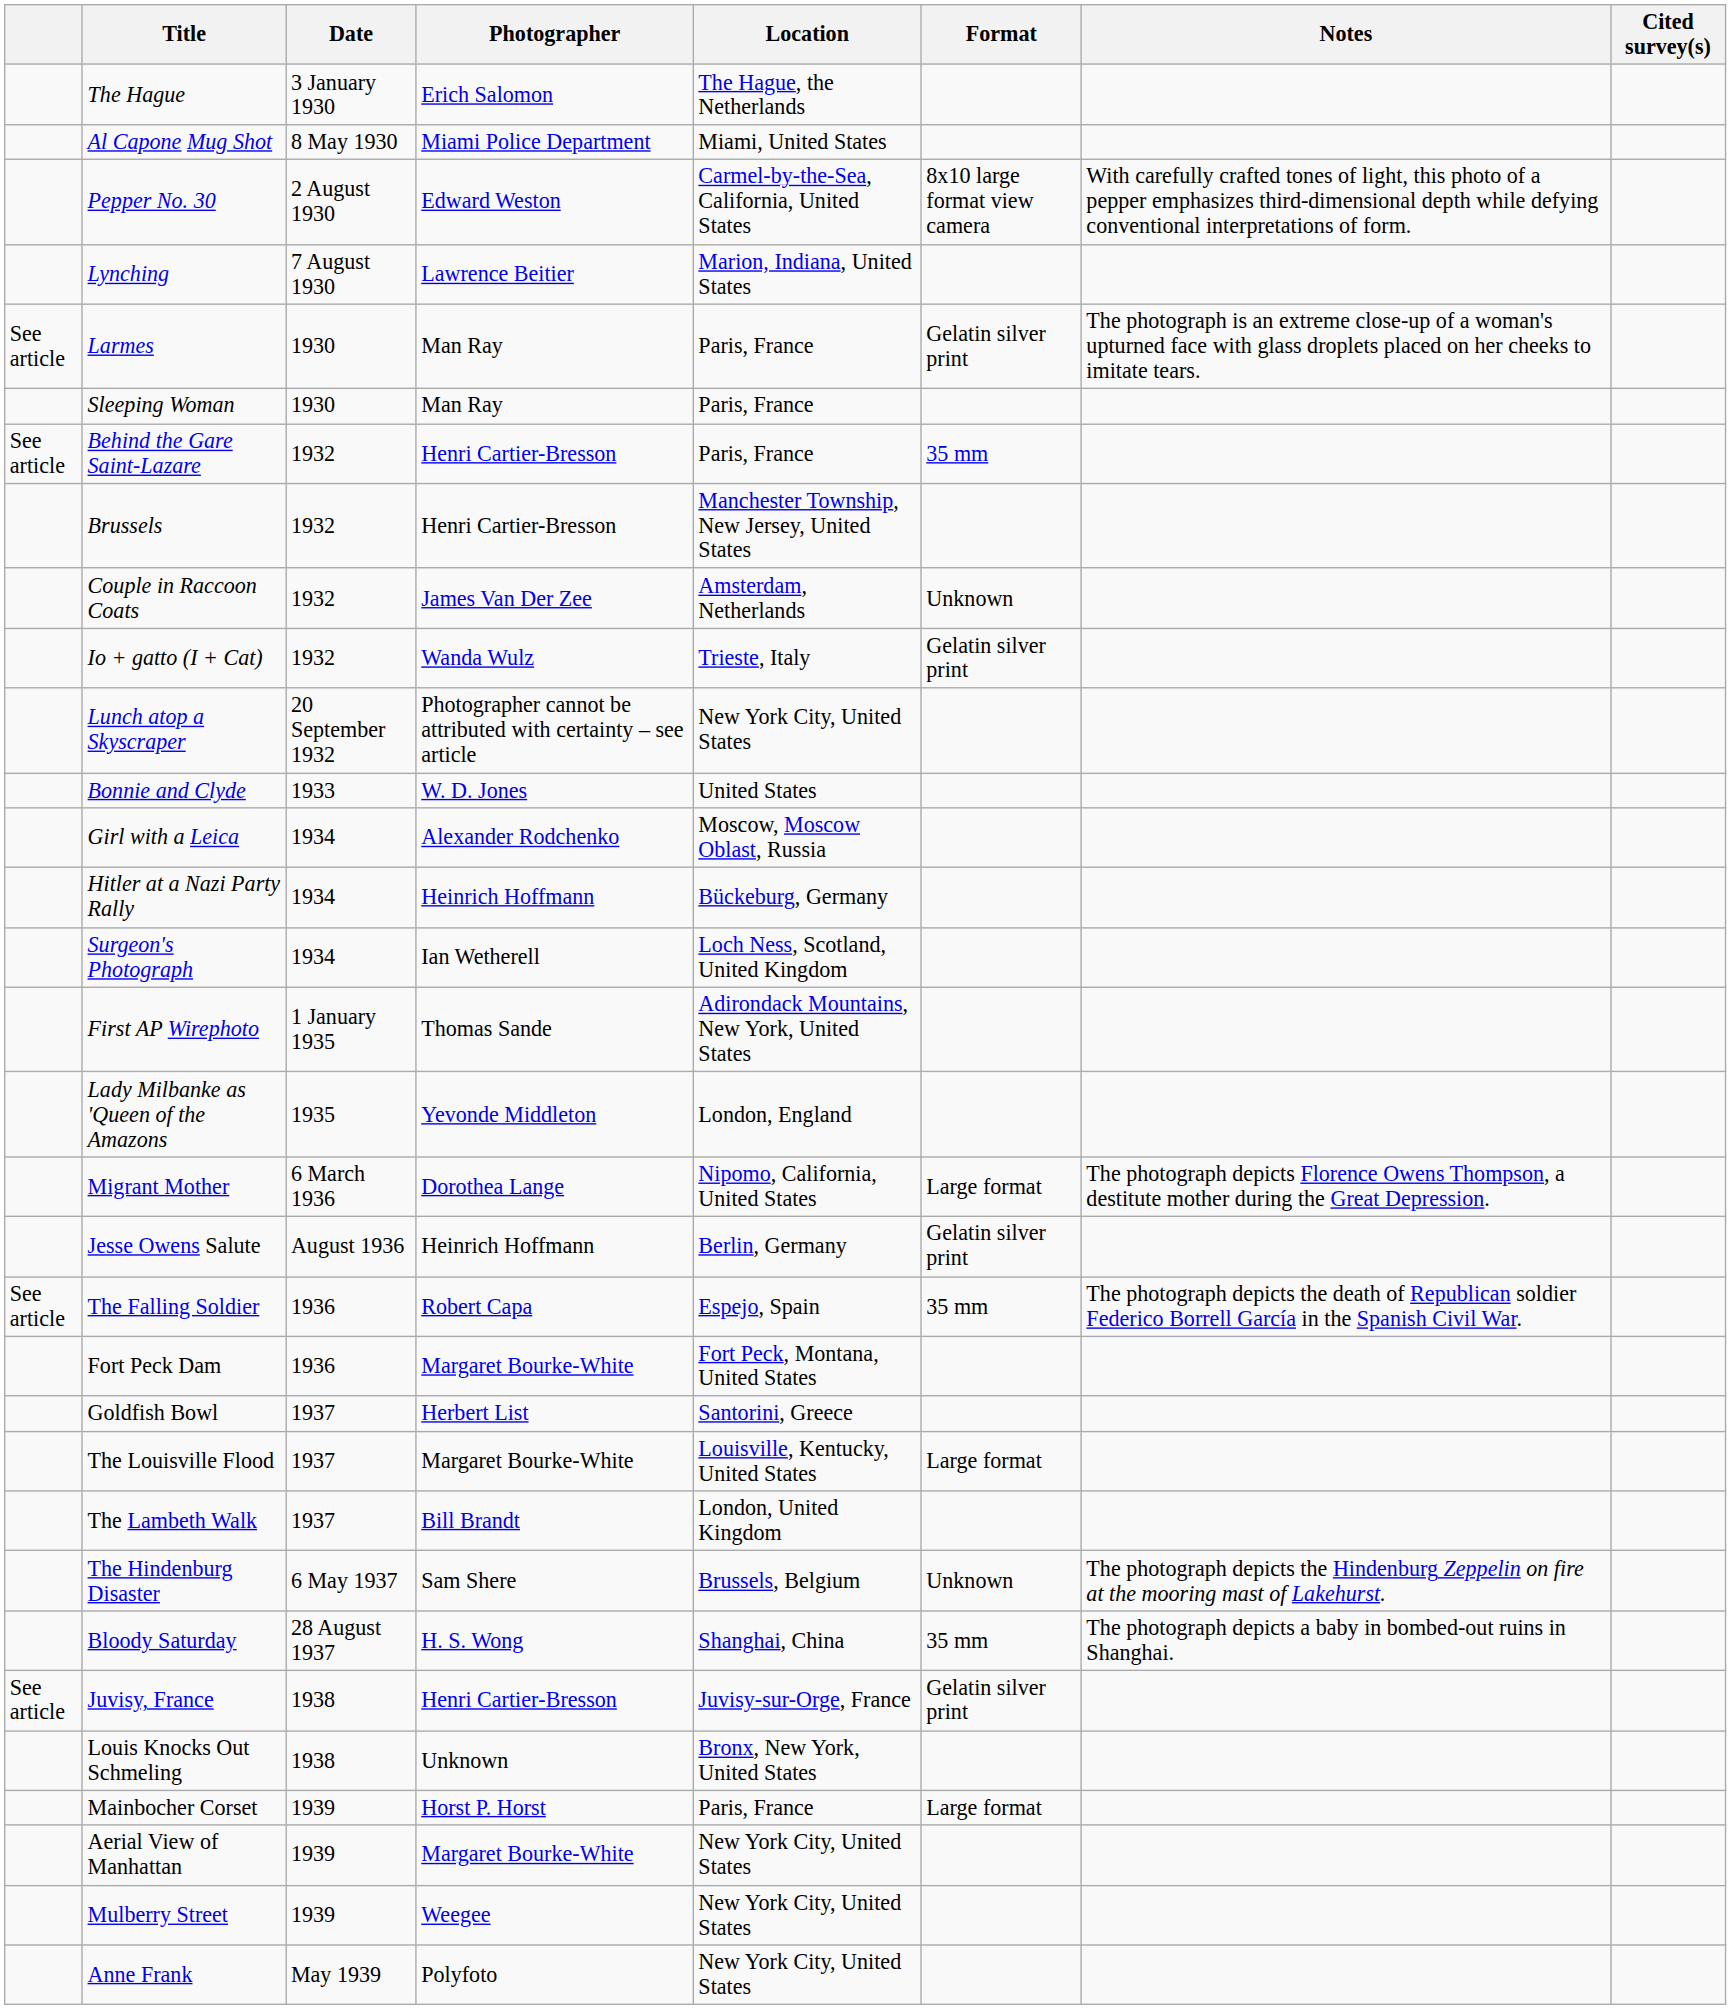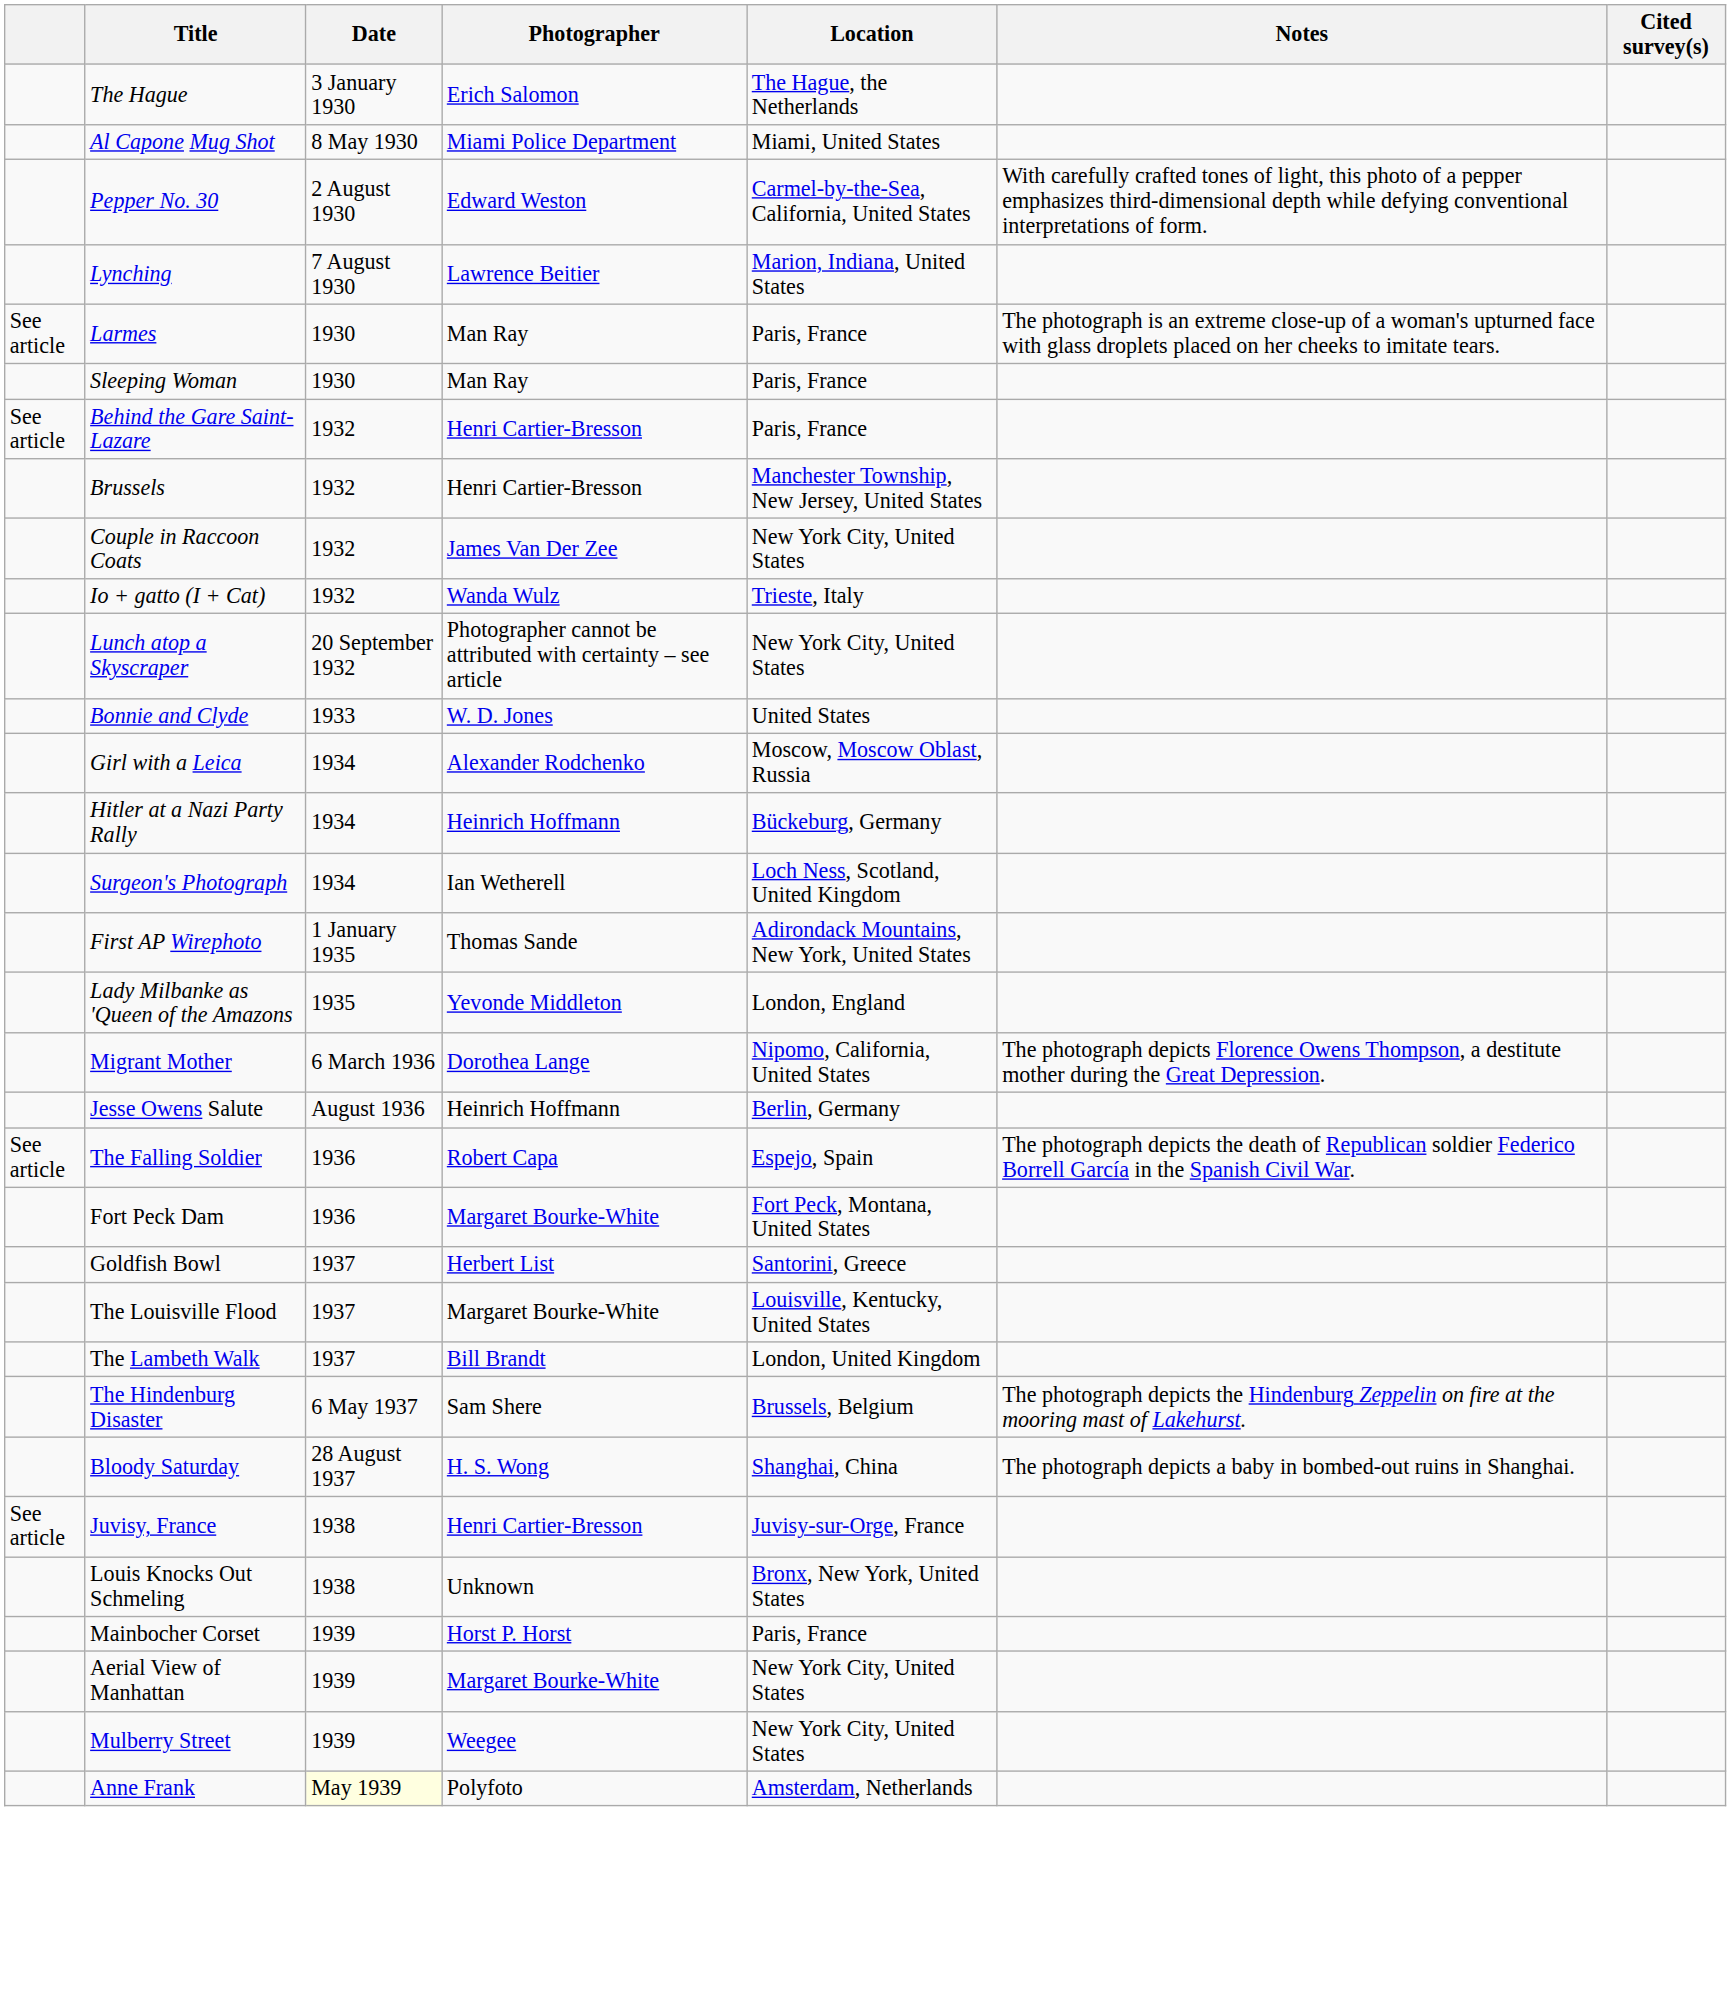 <table class="wikitable">
 <tr>
 <th></th>
 <th>Title</th>
 <th>Date</th>
 <th>Photographer</th>
 <th>Location</th>
-<th>Format</th>
 <th>Notes</th>
 <th>Cited survey(s)</th>
 </tr>
 <tr>
 <td></td>
 <td><em>The Hague</em></td>
 <td>3 January 1930</td>
 <td><a href='#'>Erich Salomon</a></td>
 <td><a href='#'>The Hague</a>, the Netherlands</td>
 <td></td>
 <td></td>
-<td></td>
 </tr>
 <tr>
 <td></td>
 <td><em><a href='#'>Al Capone</a> <a href='#'>Mug Shot</a></em></td>
 <td>8 May 1930</td>
 <td><a href='#'>Miami Police Department</a></td>
 <td>Miami, United States</td>
 <td></td>
 <td></td>
-<td></td>
 </tr>
 <tr>
 <td></td>
 <td><em><a href='#'>Pepper No. 30</a></em></td>
 <td>2 August 1930</td>
 <td><a href='#'>Edward Weston</a></td>
 <td><a href='#'>Carmel-by-the-Sea</a>, California, United States</td>
-<td>8x10 large format view camera</td>
 <td>With carefully crafted tones of light, this photo of a pepper emphasizes third-dimensional depth while defying conventional interpretations of form.</td>
 <td></td>
 </tr>
 <tr>
 <td></td>
 <td><a href='#'><em>Lynching</em></a></td>
 <td>7 August 1930</td>
 <td><a href='#'>Lawrence Beitier</a></td>
 <td><a href='#'>Marion, Indiana</a>, United States</td>
 <td></td>
 <td></td>
-<td></td>
 </tr>
 <tr>
 <td>See article</td>
 <td><em><a href='#'>Larmes</a></em></td>
 <td>1930</td>
 <td>Man Ray</td>
 <td>Paris, France</td>
-<td>Gelatin silver print</td>
 <td>The photograph is an extreme close-up of a woman's upturned face with glass droplets placed on her cheeks to imitate tears.</td>
 <td></td>
 </tr>
 <tr>
 <td></td>
 <td><em>Sleeping Woman</em></td>
 <td>1930</td>
 <td>Man Ray</td>
 <td>Paris, France</td>
 <td></td>
 <td></td>
-<td></td>
 </tr>
 <tr>
 <td>See article</td>
 <td><em><a href='#'>Behind the Gare Saint-Lazare</a></em></td>
 <td>1932</td>
 <td><a href='#'>Henri Cartier-Bresson</a></td>
 <td>Paris, France</td>
-<td><a href='#'>35 mm</a></td>
 <td></td>
 <td></td>
 </tr>
 <tr>
 <td></td>
 <td><em>Brussels</em></td>
 <td>1932</td>
 <td>Henri Cartier-Bresson</td>
 <td><a href='#'>Manchester Township</a>, New Jersey, United States</td>
 <td></td>
 <td></td>
-<td></td>
 </tr>
 <tr>
 <td></td>
 <td><em>Couple in Raccoon Coats</em></td>
 <td>1932</td>
 <td><a href='#'>James Van Der Zee</a></td>
-<td><a href='#'>Amsterdam</a>, Netherlands</td>
-<td>Unknown</td>
+<td>New York City, United States</td>
 <td></td>
 <td></td>
 </tr>
 <tr>
 <td></td>
 <td><em>Io + gatto (I + Cat)</em></td>
 <td>1932</td>
 <td><a href='#'>Wanda Wulz</a></td>
 <td><a href='#'>Trieste</a>, Italy</td>
-<td>Gelatin silver print</td>
 <td></td>
 <td></td>
 </tr>
 <tr>
 <td></td>
 <td><em><a href='#'>Lunch atop a Skyscraper</a></em></td>
 <td>20 September 1932</td>
 <td>Photographer cannot be attributed with certainty – see article</td>
 <td>New York City, United States</td>
 <td></td>
 <td></td>
-<td></td>
 </tr>
 <tr>
 <td></td>
 <td><em><a href='#'>Bonnie and Clyde</a></em></td>
 <td>1933</td>
 <td><a href='#'>W. D. Jones</a></td>
 <td>United States</td>
-<td></td>
 <td></td>
 <td></td>
 </tr>
 <tr>
 <td></td>
 <td><em>Girl with a <a href='#'>Leica</a></em></td>
 <td>1934</td>
 <td><a href='#'>Alexander Rodchenko</a></td>
 <td>Moscow, <a href='#'>Moscow Oblast</a>, Russia</td>
 <td></td>
 <td></td>
-<td></td>
 </tr>
 <tr>
 <td></td>
 <td><em>Hitler at a Nazi Party Rally</em></td>
 <td>1934</td>
 <td><a href='#'>Heinrich Hoffmann</a></td>
 <td><a href='#'>Bückeburg</a>, Germany</td>
-<td></td>
 <td></td>
 <td></td>
 </tr>
 <tr>
 <td></td>
 <td><em><a href='#'>Surgeon's Photograph</a></em></td>
 <td>1934</td>
 <td>Ian Wetherell</td>
 <td><a href='#'>Loch Ness</a>, Scotland, United Kingdom</td>
 <td></td>
 <td></td>
-<td></td>
 </tr>
 <tr>
 <td></td>
 <td><em>First AP <a href='#'>Wirephoto</a></em></td>
 <td>1 January 1935</td>
 <td>Thomas Sande</td>
 <td><a href='#'>Adirondack Mountains</a>, New York, United States</td>
-<td></td>
 <td></td>
 <td></td>
 </tr>
 <tr>
 <td></td>
 <td><em>Lady Milbanke as 'Queen of the Amazons<strong></td>
 <td>1935</td>
 <td><a href='#'>Yevonde Middleton</a></td>
 <td>London, England</td>
 <td></td>
 <td></td>
-<td></td>
 </tr>
 <tr>
 <td></td>
 <td></em><a href='#'>Migrant Mother</a><em></td>
 <td>6 March 1936</td>
 <td><a href='#'>Dorothea Lange</a></td>
 <td><a href='#'>Nipomo</a>, California, United States</td>
-<td>Large format</td>
 <td>The photograph depicts <a href='#'>Florence Owens Thompson</a>, a destitute mother during the <a href='#'>Great Depression</a>.</td>
 <td></td>
 </tr>
 <tr>
 <td></td>
 <td></em><a href='#'>Jesse Owens</a> Salute<em></td>
 <td>August 1936</td>
 <td>Heinrich Hoffmann</td>
 <td><a href='#'>Berlin</a>, Germany</td>
-<td>Gelatin silver print</td>
 <td></td>
 <td></td>
 </tr>
 <tr>
 <td>See article</td>
 <td></em><a href='#'>The Falling Soldier</a><em></td>
 <td>1936</td>
 <td><a href='#'>Robert Capa</a></td>
 <td><a href='#'>Espejo</a>, Spain</td>
-<td>35 mm</td>
 <td>The photograph depicts the death of <a href='#'>Republican</a> soldier <a href='#'>Federico Borrell García</a> in the <a href='#'>Spanish Civil War</a>.</td>
 <td></td>
 </tr>
 <tr>
 <td></td>
 <td></em>Fort Peck Dam<em></td>
 <td>1936</td>
 <td><a href='#'>Margaret Bourke-White</a></td>
 <td><a href='#'>Fort Peck</a>, Montana, United States</td>
 <td></td>
 <td></td>
-<td></td>
 </tr>
 <tr>
 <td></td>
 <td></em>Goldfish Bowl<em></td>
 <td>1937</td>
 <td><a href='#'>Herbert List</a></td>
 <td><a href='#'>Santorini</a>, Greece</td>
 <td></td>
 <td></td>
-<td></td>
 </tr>
 <tr>
 <td></td>
 <td></em>The Louisville Flood<em></td>
 <td>1937</td>
 <td>Margaret Bourke-White</td>
 <td><a href='#'>Louisville</a>, Kentucky, United States</td>
-<td>Large format</td>
 <td></td>
 <td></td>
 </tr>
 <tr>
 <td></td>
 <td></em>The <a href='#'>Lambeth Walk</a><em></td>
 <td>1937</td>
 <td><a href='#'>Bill Brandt</a></td>
 <td>London, United Kingdom</td>
 <td></td>
 <td></td>
-<td></td>
 </tr>
 <tr>
 <td></td>
 <td></em><a href='#'>The Hindenburg Disaster</a><em></td>
 <td>6 May 1937</td>
 <td>Sam Shere</td>
 <td><a href='#'>Brussels</a>, Belgium</td>
-<td>Unknown</td>
 <td>The photograph depicts the <a href='#'></em>Hindenburg<em> Zeppelin</a> on fire at the mooring mast of <a href='#'>Lakehurst</a>.</td>
 <td></td>
 </tr>
 <tr>
 <td></td>
 <td></em><a href='#'>Bloody Saturday</a><em></td>
 <td>28 August 1937</td>
 <td><a href='#'>H. S. Wong</a></td>
 <td><a href='#'>Shanghai</a>, China</td>
-<td>35 mm</td>
 <td>The photograph depicts a baby in bombed-out ruins in Shanghai.</td>
 <td></td>
 </tr>
 <tr>
 <td>See article</td>
 <td></em><a href='#'>Juvisy, France</a><em></td>
 <td>1938</td>
 <td><a href='#'>Henri Cartier‐Bresson</a></td>
 <td><a href='#'>Juvisy-sur-Orge</a>, France</td>
-<td>Gelatin silver print</td>
 <td></td>
 <td></td>
 </tr>
 <tr>
 <td></td>
 <td></em>Louis Knocks Out Schmeling<em></td>
 <td>1938</td>
 <td>Unknown</td>
 <td><a href='#'>Bronx</a>, New York, United States</td>
 <td></td>
 <td></td>
-<td></td>
 </tr>
 <tr>
 <td></td>
 <td></em>Mainbocher Corset<em></td>
 <td>1939</td>
 <td><a href='#'>Horst P. Horst</a></td>
 <td>Paris, France</td>
-<td>Large format</td>
 <td></td>
 <td></td>
 </tr>
 <tr>
 <td></td>
 <td></em>Aerial View of Manhattan<em></td>
 <td>1939</td>
 <td><a href='#'>Margaret Bourke-White</a></td>
 <td>New York City, United States</td>
 <td></td>
 <td></td>
-<td></td>
 </tr>
 <tr>
 <td></td>
 <td></em><a href='#'>Mulberry Street</a><em></td>
 <td>1939</td>
 <td><a href='#'>Weegee</a></td>
 <td>New York City, United States</td>
 <td></td>
 <td></td>
-<td></td>
 </tr>
 <tr>
 <td></td>
 <td></em><a href='#'>Anne Frank</a><em></td>
-<td>May 1939</td>
+<td style="background: lightyellow;">May 1939</td>
 <td>Polyfoto</td>
-<td>New York City, United States</td>
-<td></td>
+<td><a href='#'>Amsterdam</a>, Netherlands</td>
 <td></td>
 <td></td>
 </tr>
 </table>
